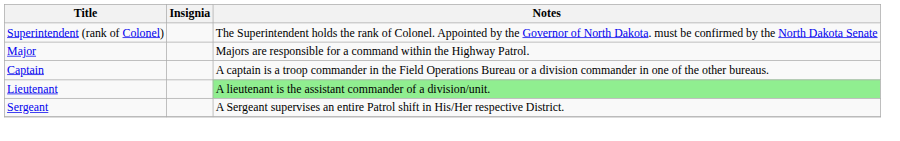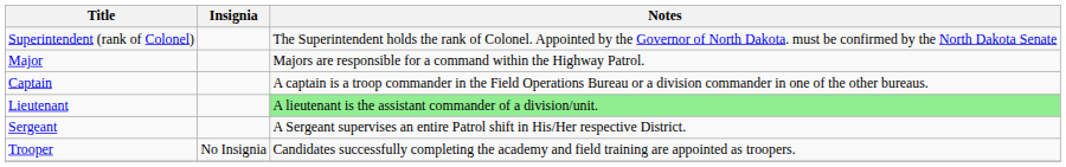 <table class="wikitable">
 <tr>
 <th>Title</th>
 <th>Insignia</th>
 <th>Notes</th>
 </tr>
 <tr>
 <td><a href='#'>Superintendent</a> (rank of <a href='#'>Colonel</a>)</td>
 <td></td>
 <td>The Superintendent holds the rank of Colonel. Appointed by the <a href='#'>Governor of North Dakota</a>. must be confirmed by the <a href='#'>North Dakota Senate</a></td>
 </tr>
 <tr>
 <td><a href='#'>Major</a></td>
 <td></td>
 <td>Majors are responsible for a command within the Highway Patrol.</td>
 </tr>
 <tr>
 <td><a href='#'>Captain</a></td>
 <td></td>
 <td>A captain is a troop commander in the Field Operations Bureau or a division commander in one of the other bureaus.</td>
 </tr>
 <tr>
 <td><a href='#'>Lieutenant</a></td>
 <td></td>
 <td style="background: lightgreen;">A lieutenant is the assistant commander of a division/unit.</td>
 </tr>
 <tr>
 <td><a href='#'>Sergeant</a></td>
 <td></td>
 <td>A Sergeant supervises an entire Patrol shift in His/Her respective District.</td>
 </tr>
 <tr>
+<td><a href='#'>Trooper</a></td>
+<td>No Insignia</td>
+<td>Candidates successfully completing the academy and field training are appointed as troopers.</td>
+</tr>
+<tr>
 </tr>
 </table>
